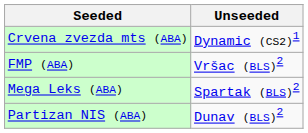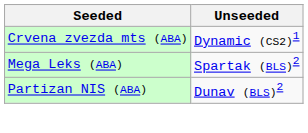 <table class="wikitable">
 <tr>
 <th>Seeded</th>
 <th>Unseeded</th>
 </tr>
 <tr>
 <td bgcolor=#ccffcc><a href='#'>Crvena zvezda mts</a> <small>(<a href='#'>ABA</a>)</small></td>
 <td><a href='#'>Dynamic</a> <small>(CS2)</small><sup><a href='#'>1</a></sup></td>
 </tr>
 <tr>
-<td bgcolor=#ccffcc><a href='#'>FMP</a> <small>(<a href='#'>ABA</a>)</small></td>
-<td><a href='#'>Vršac</a> <small>(<a href='#'>BLS</a>)</small><sup><a href='#'>2</a></sup></td>
-</tr>
-<tr>
 <td bgcolor=#ccffcc><a href='#'>Mega Leks</a> <small>(<a href='#'>ABA</a>)</small></td>
 <td><a href='#'>Spartak</a> <small>(<a href='#'>BLS</a>)</small><sup><a href='#'>2</a></sup></td>
 </tr>
 <tr>
 <td bgcolor=#ccffcc><a href='#'>Partizan NIS</a> <small>(<a href='#'>ABA</a>)</small></td>
 <td><a href='#'>Dunav</a> <small>(<a href='#'>BLS</a>)</small><sup><a href='#'>2</a></sup></td>
 </tr>
 </table>
